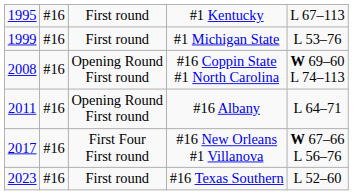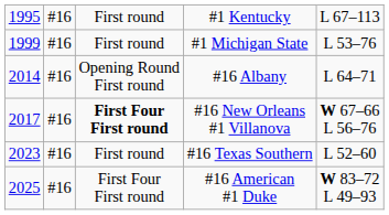 <table class="wikitable">
 <tr align="center">
 <td><a href='#'>1995</a></td>
 <td>#16</td>
 <td>First round</td>
 <td>#1 <a href='#'>Kentucky</a></td>
 <td>L 67–113</td>
 </tr>
 <tr align="center">
 <td><a href='#'>1999</a></td>
 <td>#16</td>
 <td>First round</td>
 <td>#1 <a href='#'>Michigan State</a></td>
 <td>L 53–76</td>
 </tr>
 <tr align="center">
-<td><a href='#'>2008</a></td>
-<td>#16</td>
-<td>Opening Round<br>First round</td>
-<td>#16 <a href='#'>Coppin State</a><br>#1 <a href='#'>North Carolina</a></td>
-<td><strong>W</strong> 69–60<br>L 74–113</td>
-</tr>
-<tr align="center">
-<td><a href='#'>2011</a></td>
+<td><a href='#'>2014</a></td>
 <td>#16</td>
 <td>Opening Round<br>First round</td>
 <td>#16 <a href='#'>Albany</a></td>
 <td>L 64–71</td>
 </tr>
 <tr align="center">
 <td><a href='#'>2017</a></td>
 <td>#16</td>
-<td>First Four<br>First round</td>
+<td><strong>First Four<br>First round</strong></td>
 <td>#16 <a href='#'>New Orleans</a><br>#1 <a href='#'>Villanova</a></td>
 <td><strong>W</strong> 67–66<br>L 56–76</td>
 </tr>
 <tr align="center">
 <td><a href='#'>2023</a></td>
 <td>#16</td>
 <td>First round</td>
 <td>#16 <a href='#'>Texas Southern</a></td>
 <td>L 52–60</td>
 </tr>
+<tr align="center">
+<td><a href='#'>2025</a></td>
+<td>#16</td>
+<td>First Four<br>First round</td>
+<td>#16 <a href='#'>American</a><br>#1 <a href='#'>Duke</a></td>
+<td><strong>W</strong> 83–72<br>L 49–93</td>
+</tr>
 </table>
